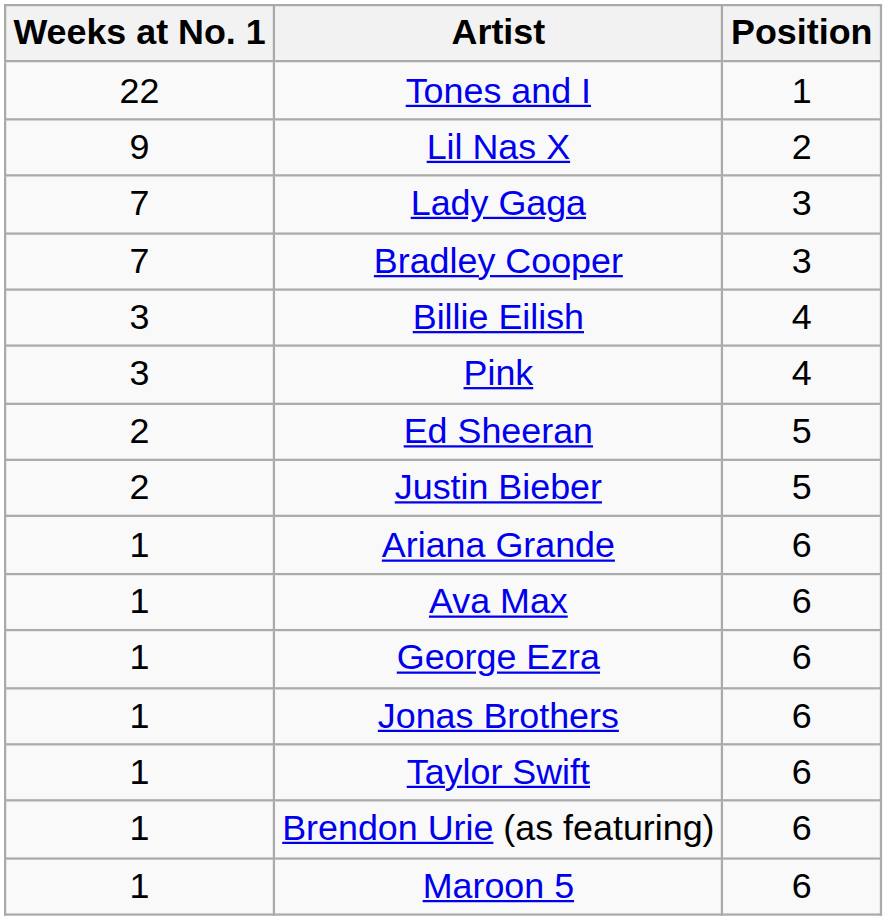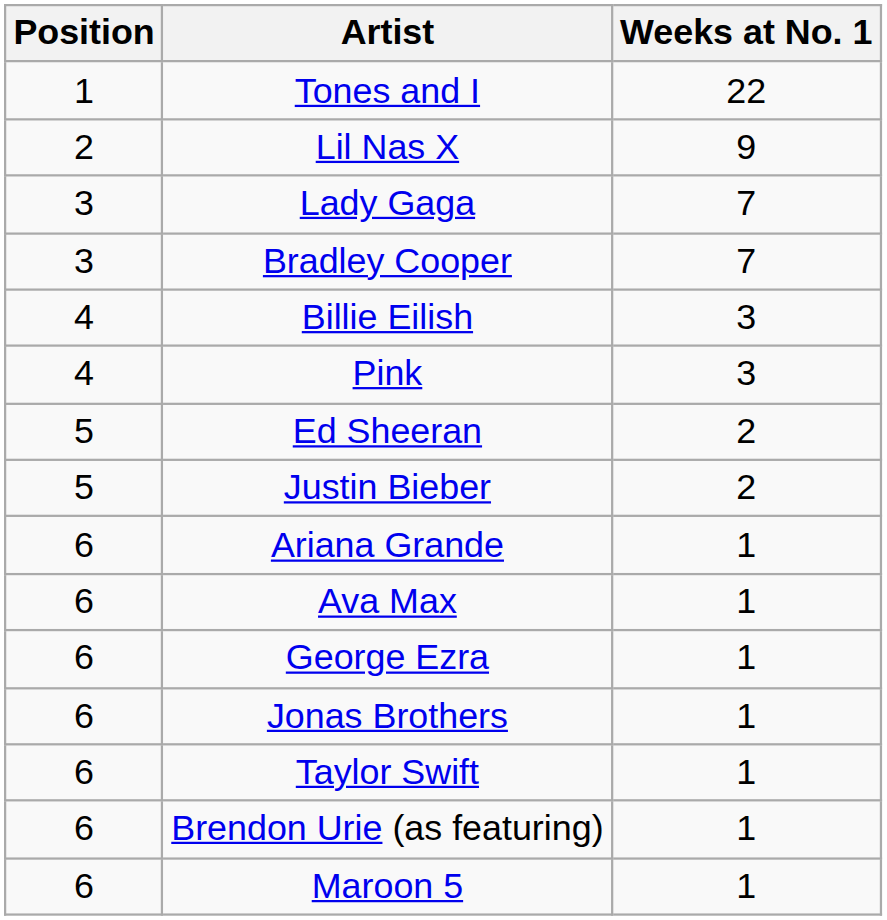 <table class="wikitable">
 <tr>
+<th style="text-align: center;">Position</th>
+<th style="text-align: center;">Artist</th>
 <th style="text-align: center;">Weeks at No. 1</th>
-<th style="text-align: center;">Artist</th>
-<th style="text-align: center;">Position</th>
 </tr>
 <tr>
+<td style="text-align: center;">1</td>
+<td style="text-align: center;"><a href='#'>Tones and I</a></td>
 <td style="text-align: center;">22</td>
-<td style="text-align: center;"><a href='#'>Tones and I</a></td>
+</tr>
+<tr>
+<td style="text-align: center;">2</td>
+<td style="text-align: center;"><a href='#'>Lil Nas X</a></td>
+<td style="text-align: center;">9</td>
+</tr>
+<tr>
+<td style="text-align: center;">3</td>
+<td style="text-align: center;"><a href='#'>Lady Gaga</a></td>
+<td style="text-align: center;">7</td>
+</tr>
+<tr>
+<td style="text-align: center;">3</td>
+<td style="text-align: center;"><a href='#'>Bradley Cooper</a></td>
+<td style="text-align: center;">7</td>
+</tr>
+<tr>
+<td style="text-align: center;">4</td>
+<td style="text-align: center;"><a href='#'>Billie Eilish</a></td>
+<td style="text-align: center;">3</td>
+</tr>
+<tr>
+<td style="text-align: center;">4</td>
+<td style="text-align: center;"><a href='#'>Pink</a></td>
+<td style="text-align: center;">3</td>
+</tr>
+<tr>
+<td style="text-align: center;">5</td>
+<td style="text-align: center;"><a href='#'>Ed Sheeran</a></td>
+<td style="text-align: center;">2</td>
+</tr>
+<tr>
+<td style="text-align: center;">5</td>
+<td style="text-align: center;"><a href='#'>Justin Bieber</a></td>
+<td style="text-align: center;">2</td>
+</tr>
+<tr>
+<td style="text-align: center;">6</td>
+<td style="text-align: center;"><a href='#'>Ariana Grande</a></td>
 <td style="text-align: center;">1</td>
 </tr>
 <tr>
-<td style="text-align: center;">9</td>
-<td style="text-align: center;"><a href='#'>Lil Nas X</a></td>
-<td style="text-align: center;">2</td>
+<td style="text-align: center;">6</td>
+<td style="text-align: center;"><a href='#'>Ava Max</a></td>
+<td style="text-align: center;">1</td>
 </tr>
 <tr>
-<td style="text-align: center;">7</td>
-<td style="text-align: center;"><a href='#'>Lady Gaga</a></td>
-<td style="text-align: center;">3</td>
+<td style="text-align: center;">6</td>
+<td style="text-align: center;"><a href='#'>George Ezra</a></td>
+<td style="text-align: center;">1</td>
 </tr>
 <tr>
-<td style="text-align: center;">7</td>
-<td style="text-align: center;"><a href='#'>Bradley Cooper</a></td>
-<td style="text-align: center;">3</td>
+<td style="text-align: center;">6</td>
+<td style="text-align: center;"><a href='#'>Jonas Brothers</a></td>
+<td style="text-align: center;">1</td>
 </tr>
 <tr>
-<td style="text-align: center;">3</td>
-<td style="text-align: center;"><a href='#'>Billie Eilish</a></td>
-<td style="text-align: center;">4</td>
+<td style="text-align: center;">6</td>
+<td style="text-align: center;"><a href='#'>Taylor Swift</a></td>
+<td style="text-align: center;">1</td>
 </tr>
 <tr>
-<td style="text-align: center;">3</td>
-<td style="text-align: center;"><a href='#'>Pink</a></td>
-<td style="text-align: center;">4</td>
+<td style="text-align: center;">6</td>
+<td style="text-align: center;"><a href='#'>Brendon Urie</a> (as featuring)</td>
+<td style="text-align: center;">1</td>
 </tr>
 <tr>
-<td style="text-align: center;">2</td>
-<td style="text-align: center;"><a href='#'>Ed Sheeran</a></td>
-<td style="text-align: center;">5</td>
-</tr>
-<tr>
-<td style="text-align: center;">2</td>
-<td style="text-align: center;"><a href='#'>Justin Bieber</a></td>
-<td style="text-align: center;">5</td>
-</tr>
-<tr>
+<td style="text-align: center;">6</td>
+<td style="text-align: center;"><a href='#'>Maroon 5</a></td>
 <td style="text-align: center;">1</td>
-<td style="text-align: center;"><a href='#'>Ariana Grande</a></td>
-<td style="text-align: center;">6</td>
-</tr>
-<tr>
-<td style="text-align: center;">1</td>
-<td style="text-align: center;"><a href='#'>Ava Max</a></td>
-<td style="text-align: center;">6</td>
-</tr>
-<tr>
-<td style="text-align: center;">1</td>
-<td style="text-align: center;"><a href='#'>George Ezra</a></td>
-<td style="text-align: center;">6</td>
-</tr>
-<tr>
-<td style="text-align: center;">1</td>
-<td style="text-align: center;"><a href='#'>Jonas Brothers</a></td>
-<td style="text-align: center;">6</td>
-</tr>
-<tr>
-<td style="text-align: center;">1</td>
-<td style="text-align: center;"><a href='#'>Taylor Swift</a></td>
-<td style="text-align: center;">6</td>
-</tr>
-<tr>
-<td style="text-align: center;">1</td>
-<td style="text-align: center;"><a href='#'>Brendon Urie</a> (as featuring)</td>
-<td style="text-align: center;">6</td>
-</tr>
-<tr>
-<td style="text-align: center;">1</td>
-<td style="text-align: center;"><a href='#'>Maroon 5</a></td>
-<td style="text-align: center;">6</td>
 </tr>
 </table>
